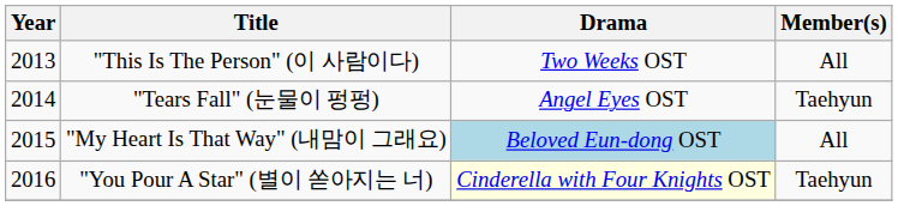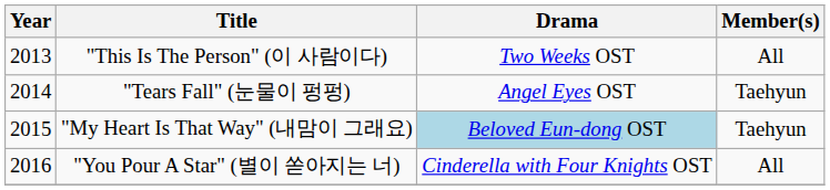 <table class="wikitable" style="text-align:center;">
 <tr>
 <th>Year</th>
 <th>Title</th>
 <th>Drama</th>
 <th>Member(s)</th>
 </tr>
 <tr>
 <td>2013</td>
 <td>"This Is The Person" (이 사람이다)</td>
 <td><em><a href='#'>Two Weeks</a></em> OST</td>
 <td>All</td>
 </tr>
 <tr>
 <td>2014</td>
 <td>"Tears Fall" (눈물이 펑펑)</td>
 <td><em><a href='#'>Angel Eyes</a></em> OST</td>
 <td>Taehyun</td>
 </tr>
 <tr>
 <td>2015</td>
 <td>"My Heart Is That Way" (내맘이 그래요)</td>
 <td style="background: lightblue;"><em><a href='#'>Beloved Eun-dong</a></em> OST</td>
-<td>All</td>
+<td>Taehyun</td>
 </tr>
 <tr>
 <td>2016</td>
 <td>"You Pour A Star" (별이 쏟아지는 너)</td>
-<td style="background: lightyellow;"><em><a href='#'>Cinderella with Four Knights</a></em> OST</td>
-<td>Taehyun</td>
+<td><em><a href='#'>Cinderella with Four Knights</a></em> OST</td>
+<td>All</td>
 </tr>
 <tr>
 </tr>
 </table>
